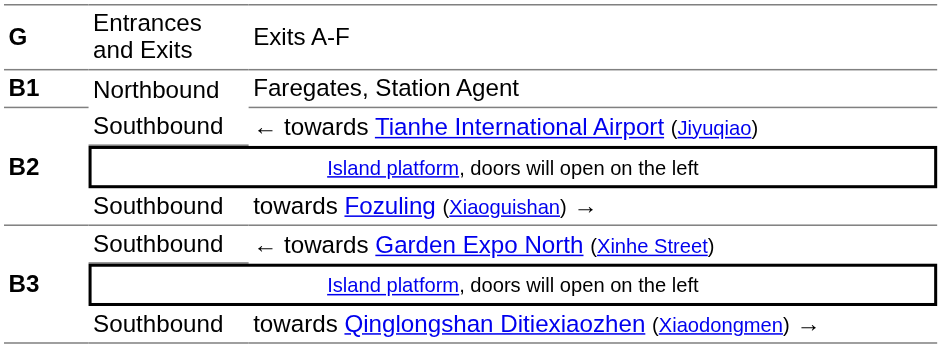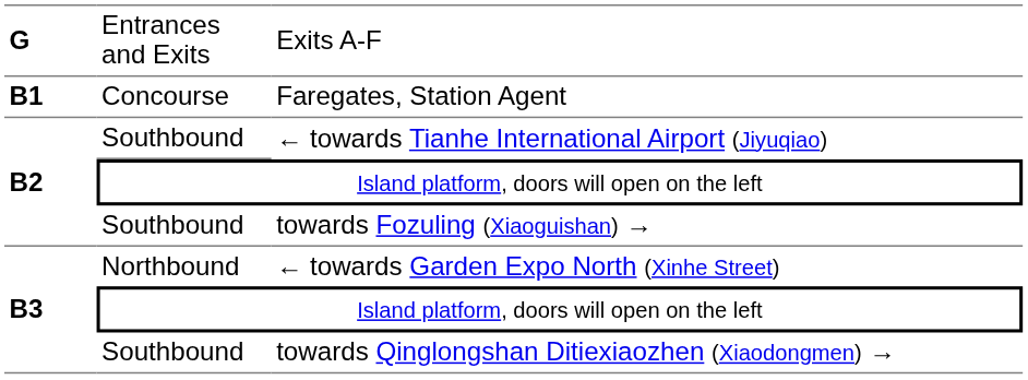 <table table border=0 cellspacing=0 cellpadding=3>
 <tr>
 <td style="border-top:solid 1px gray;border-bottom:solid 1px gray;" width=50><strong>G</strong></td>
 <td style="border-top:solid 1px gray;border-bottom:solid 1px gray;" width=100>Entrances and Exits</td>
 <td style="border-top:solid 1px gray;border-bottom:solid 1px gray;" width=450>Exits A-F</td>
 </tr>
 <tr>
 <td style="border-top:solid 0px gray;border-bottom:solid 1px gray;" width=50><strong>B1</strong></td>
-<td>Northbound</td>
+<td style="border-top:solid 0px gray;border-bottom:solid 1px gray;" width=100>Concourse</td>
 <td style="border-top:solid 0px gray;border-bottom:solid 1px gray;" width=450>Faregates, Station Agent</td>
 </tr>
 <tr>
 <td style="border-bottom:solid 1px gray;" rowspan=3><strong>B2</strong></td>
 <td style="border-bottom:solid 1px gray;">Southbound</td>
 <td>←  towards <a href='#'>Tianhe International Airport</a> <small>(<a href='#'>Jiyuqiao</a>)</small></td>
 </tr>
 <tr>
 <td style="border-right:solid 2px black;border-left:solid 2px black;border-top:solid 2px black;border-bottom:solid 2px black;text-align:center;" colspan=2><small><a href='#'>Island platform</a>, doors will open on the left</small></td>
 </tr>
 <tr>
 <td style="border-bottom:solid 1px gray;">Southbound</td>
 <td style="border-bottom:solid 1px gray;"> towards <a href='#'>Fozuling</a> <small>(<a href='#'>Xiaoguishan</a>)</small> →</td>
 </tr>
 <tr>
 <td style="border-bottom:solid 1px gray;" rowspan=3><strong>B3</strong></td>
-<td style="border-bottom:solid 1px gray;">Southbound</td>
+<td>Northbound</td>
 <td>←  towards <a href='#'>Garden Expo North</a> <small>(<a href='#'>Xinhe Street</a>)</small></td>
 </tr>
 <tr>
 <td style="border-right:solid 2px black;border-left:solid 2px black;border-top:solid 2px black;border-bottom:solid 2px black;text-align:center;" colspan=2><small><a href='#'>Island platform</a>, doors will open on the left</small></td>
 </tr>
 <tr>
 <td style="border-bottom:solid 1px gray;">Southbound</td>
 <td style="border-bottom:solid 1px gray;"> towards <a href='#'>Qinglongshan Ditiexiaozhen</a>  <small>(<a href='#'>Xiaodongmen</a>)</small> →</td>
 </tr>
 </table>
